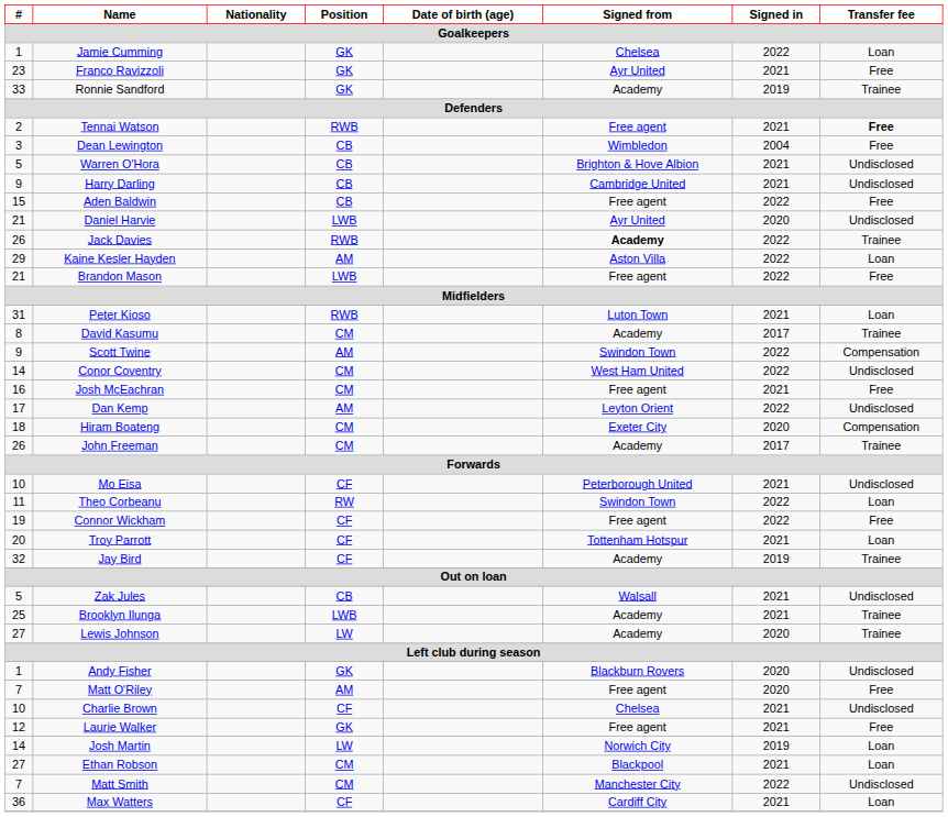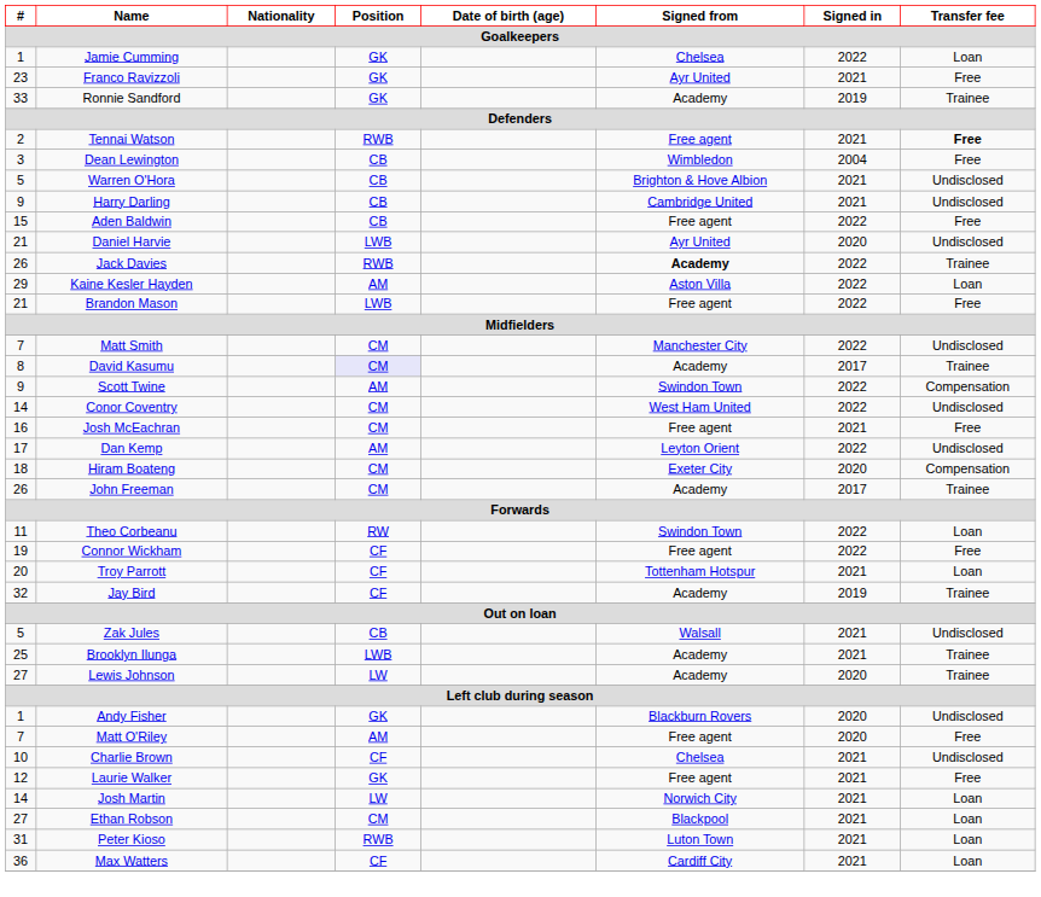 <table class="wikitable" style="text-align:center; font-size:90%; width:90%;">
 <tr>
 <th style="color:black; background:white; border:1px solid red;">#</th>
 <th style="color:black; background:white; border:1px solid red;">Name</th>
 <th style="color:black; background:white; border:1px solid red;">Nationality</th>
 <th style="color:black; background:white; border:1px solid red;">Position</th>
 <th style="color:black; background:white; border:1px solid red;">Date of birth (age)</th>
 <th style="color:black; background:white; border:1px solid red;">Signed from</th>
 <th style="color:black; background:white; border:1px solid red;">Signed in</th>
 <th style="color:black; background:white; border:1px solid red;">Transfer fee</th>
 </tr>
 <tr>
 <th colspan="8" scope="row" style="background:#dcdcdc;">Goalkeepers</th>
 </tr>
 <tr>
 <td>1</td>
 <td><a href='#'>Jamie Cumming</a></td>
 <td></td>
 <td><a href='#'>GK</a></td>
 <td></td>
 <td> <a href='#'>Chelsea</a></td>
 <td>2022</td>
 <td>Loan</td>
 </tr>
 <tr>
 <td>23</td>
 <td><a href='#'>Franco Ravizzoli</a></td>
 <td></td>
 <td><a href='#'>GK</a></td>
 <td></td>
 <td> <a href='#'>Ayr United</a></td>
 <td>2021</td>
 <td>Free</td>
 </tr>
 <tr>
 <td>33</td>
 <td>Ronnie Sandford</td>
 <td></td>
 <td><a href='#'>GK</a></td>
 <td></td>
 <td>Academy</td>
 <td>2019</td>
 <td>Trainee</td>
 </tr>
 <tr>
 <th colspan="8" scope="row" style="background:#dcdcdc;">Defenders</th>
 </tr>
 <tr>
 <td>2</td>
 <td><a href='#'>Tennai Watson</a></td>
 <td></td>
 <td><a href='#'>RWB</a></td>
 <td></td>
 <td><a href='#'>Free agent</a></td>
 <td>2021</td>
 <td><strong>Free</strong></td>
 </tr>
 <tr>
 <td>3</td>
 <td><a href='#'>Dean Lewington</a></td>
 <td></td>
 <td><a href='#'>CB</a></td>
 <td></td>
 <td> <a href='#'>Wimbledon</a></td>
 <td>2004</td>
 <td>Free</td>
 </tr>
 <tr>
 <td>5</td>
 <td><a href='#'>Warren O'Hora</a></td>
 <td></td>
 <td><a href='#'>CB</a></td>
 <td></td>
 <td> <a href='#'>Brighton & Hove Albion</a></td>
 <td>2021</td>
 <td>Undisclosed</td>
 </tr>
 <tr>
 <td>9</td>
 <td><a href='#'>Harry Darling</a></td>
 <td></td>
 <td><a href='#'>CB</a></td>
 <td></td>
 <td> <a href='#'>Cambridge United</a></td>
 <td>2021</td>
 <td>Undisclosed</td>
 </tr>
 <tr>
 <td>15</td>
 <td><a href='#'>Aden Baldwin</a></td>
 <td></td>
 <td><a href='#'>CB</a></td>
 <td></td>
 <td>Free agent</td>
 <td>2022</td>
 <td>Free</td>
 </tr>
 <tr>
 <td>21</td>
 <td><a href='#'>Daniel Harvie</a></td>
 <td></td>
 <td><a href='#'>LWB</a></td>
 <td></td>
 <td> <a href='#'>Ayr United</a></td>
 <td>2020</td>
 <td>Undisclosed</td>
 </tr>
 <tr>
 <td>26</td>
 <td><a href='#'>Jack Davies</a></td>
 <td></td>
 <td><a href='#'>RWB</a></td>
 <td></td>
 <td><strong>Academy</strong></td>
 <td>2022</td>
 <td>Trainee</td>
 </tr>
 <tr>
 <td>29</td>
 <td><a href='#'>Kaine Kesler Hayden</a></td>
 <td></td>
 <td><a href='#'>AM</a></td>
 <td></td>
 <td> <a href='#'>Aston Villa</a></td>
 <td>2022</td>
 <td>Loan</td>
 </tr>
 <tr>
 <td>21</td>
 <td><a href='#'>Brandon Mason</a></td>
 <td></td>
 <td><a href='#'>LWB</a></td>
 <td></td>
 <td>Free agent</td>
 <td>2022</td>
 <td>Free</td>
 </tr>
 <tr>
 <th colspan="8" scope="row" style="background:#dcdcdc;">Midfielders</th>
 </tr>
 <tr>
-<td>31</td>
-<td><a href='#'>Peter Kioso</a></td>
+<td>7</td>
+<td><a href='#'>Matt Smith</a></td>
 <td></td>
-<td><a href='#'>RWB</a></td>
+<td><a href='#'>CM</a></td>
 <td></td>
-<td> <a href='#'>Luton Town</a></td>
-<td>2021</td>
-<td>Loan</td>
+<td> <a href='#'>Manchester City</a></td>
+<td>2022</td>
+<td>Undisclosed</td>
 </tr>
 <tr>
 <td>8</td>
 <td><a href='#'>David Kasumu</a></td>
 <td></td>
-<td><a href='#'>CM</a></td>
+<td style="background: lavender;"><a href='#'>CM</a></td>
 <td></td>
 <td>Academy</td>
 <td>2017</td>
 <td>Trainee</td>
 </tr>
 <tr>
 <td>9</td>
 <td><a href='#'>Scott Twine</a></td>
 <td></td>
 <td><a href='#'>AM</a></td>
 <td></td>
 <td> <a href='#'>Swindon Town</a></td>
 <td>2022</td>
 <td>Compensation</td>
 </tr>
 <tr>
 <td>14</td>
 <td><a href='#'>Conor Coventry</a></td>
 <td></td>
 <td><a href='#'>CM</a></td>
 <td></td>
 <td> <a href='#'>West Ham United</a></td>
 <td>2022</td>
 <td>Undisclosed</td>
 </tr>
 <tr>
 <td>16</td>
 <td><a href='#'>Josh McEachran</a></td>
 <td></td>
 <td><a href='#'>CM</a></td>
 <td></td>
 <td>Free agent</td>
 <td>2021</td>
 <td>Free</td>
 </tr>
 <tr>
 <td>17</td>
 <td><a href='#'>Dan Kemp</a></td>
 <td></td>
 <td><a href='#'>AM</a></td>
 <td></td>
 <td> <a href='#'>Leyton Orient</a></td>
 <td>2022</td>
 <td>Undisclosed</td>
 </tr>
 <tr>
 <td>18</td>
 <td><a href='#'>Hiram Boateng</a></td>
 <td></td>
 <td><a href='#'>CM</a></td>
 <td></td>
 <td> <a href='#'>Exeter City</a></td>
 <td>2020</td>
 <td>Compensation</td>
 </tr>
 <tr>
 <td>26</td>
 <td><a href='#'>John Freeman</a></td>
 <td></td>
 <td><a href='#'>CM</a></td>
 <td></td>
 <td>Academy</td>
 <td>2017</td>
 <td>Trainee</td>
 </tr>
 <tr>
 <th colspan="8" scope="row" style="background:#dcdcdc;">Forwards</th>
-</tr>
-<tr>
-<td>10</td>
-<td><a href='#'>Mo Eisa</a></td>
-<td></td>
-<td><a href='#'>CF</a></td>
-<td></td>
-<td> <a href='#'>Peterborough United</a></td>
-<td>2021</td>
-<td>Undisclosed</td>
 </tr>
 <tr>
 <td>11</td>
 <td><a href='#'>Theo Corbeanu</a></td>
 <td></td>
 <td><a href='#'>RW</a></td>
 <td></td>
 <td> <a href='#'>Swindon Town</a></td>
 <td>2022</td>
 <td>Loan</td>
 </tr>
 <tr>
 <td>19</td>
 <td><a href='#'>Connor Wickham</a></td>
 <td></td>
 <td><a href='#'>CF</a></td>
 <td></td>
 <td>Free agent</td>
 <td>2022</td>
 <td>Free</td>
 </tr>
 <tr>
 <td>20</td>
 <td><a href='#'>Troy Parrott</a></td>
 <td></td>
 <td><a href='#'>CF</a></td>
 <td></td>
 <td> <a href='#'>Tottenham Hotspur</a></td>
 <td>2021</td>
 <td>Loan</td>
 </tr>
 <tr>
 <td>32</td>
 <td><a href='#'>Jay Bird</a></td>
 <td></td>
 <td><a href='#'>CF</a></td>
 <td></td>
 <td>Academy</td>
 <td>2019</td>
 <td>Trainee</td>
 </tr>
 <tr>
 <th colspan="8" scope="row" style="background:#dcdcdc;">Out on loan</th>
 </tr>
 <tr>
 <td>5</td>
 <td><a href='#'>Zak Jules</a></td>
 <td></td>
 <td><a href='#'>CB</a></td>
 <td></td>
 <td> <a href='#'>Walsall</a></td>
 <td>2021</td>
 <td>Undisclosed</td>
 </tr>
 <tr>
 <td>25</td>
 <td><a href='#'>Brooklyn Ilunga</a></td>
 <td></td>
 <td><a href='#'>LWB</a></td>
 <td></td>
 <td>Academy</td>
 <td>2021</td>
 <td>Trainee</td>
 </tr>
 <tr>
 <td>27</td>
 <td><a href='#'>Lewis Johnson</a></td>
 <td></td>
 <td><a href='#'>LW</a></td>
 <td></td>
 <td>Academy</td>
 <td>2020</td>
 <td>Trainee</td>
 </tr>
 <tr>
 <th colspan="8" scope="row" style="background:#dcdcdc;">Left club during season</th>
 </tr>
 <tr>
 <td>1</td>
 <td><a href='#'>Andy Fisher</a></td>
 <td></td>
 <td><a href='#'>GK</a></td>
 <td></td>
 <td> <a href='#'>Blackburn Rovers</a></td>
 <td>2020</td>
 <td>Undisclosed</td>
 </tr>
 <tr>
 <td>7</td>
 <td><a href='#'>Matt O'Riley</a></td>
 <td></td>
 <td><a href='#'>AM</a></td>
 <td></td>
 <td>Free agent</td>
 <td>2020</td>
 <td>Free</td>
 </tr>
 <tr>
 <td>10</td>
 <td><a href='#'>Charlie Brown</a></td>
 <td></td>
 <td><a href='#'>CF</a></td>
 <td></td>
 <td> <a href='#'>Chelsea</a></td>
 <td>2021</td>
 <td>Undisclosed</td>
 </tr>
 <tr>
 <td>12</td>
 <td><a href='#'>Laurie Walker</a></td>
 <td></td>
 <td><a href='#'>GK</a></td>
 <td></td>
 <td>Free agent</td>
 <td>2021</td>
 <td>Free</td>
 </tr>
 <tr>
 <td>14</td>
 <td><a href='#'>Josh Martin</a></td>
 <td></td>
 <td><a href='#'>LW</a></td>
 <td></td>
 <td> <a href='#'>Norwich City</a></td>
-<td>2019</td>
+<td>2021</td>
 <td>Loan</td>
 </tr>
 <tr>
 <td>27</td>
 <td><a href='#'>Ethan Robson</a></td>
 <td></td>
 <td><a href='#'>CM</a></td>
 <td></td>
 <td> <a href='#'>Blackpool</a></td>
 <td>2021</td>
 <td>Loan</td>
 </tr>
 <tr>
-<td>7</td>
-<td><a href='#'>Matt Smith</a></td>
+<td>31</td>
+<td><a href='#'>Peter Kioso</a></td>
 <td></td>
-<td><a href='#'>CM</a></td>
+<td><a href='#'>RWB</a></td>
 <td></td>
-<td> <a href='#'>Manchester City</a></td>
-<td>2022</td>
-<td>Undisclosed</td>
+<td> <a href='#'>Luton Town</a></td>
+<td>2021</td>
+<td>Loan</td>
 </tr>
 <tr>
 <td>36</td>
 <td><a href='#'>Max Watters</a></td>
 <td></td>
 <td><a href='#'>CF</a></td>
 <td></td>
 <td> <a href='#'>Cardiff City</a></td>
 <td>2021</td>
 <td>Loan</td>
 </tr>
 <tr>
 </tr>
 </table>
